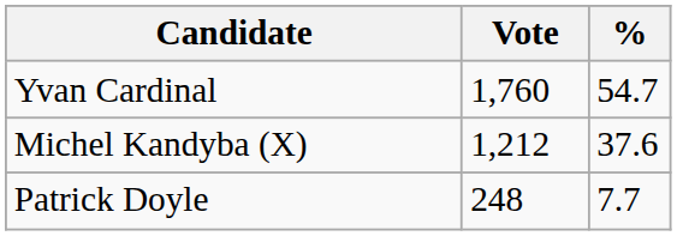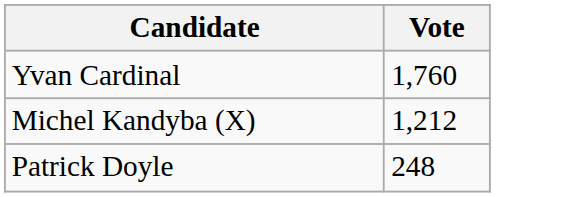 <table class="wikitable">
 <tr>
 <th bgcolor="#DDDDFF" width="200px">Candidate</th>
 <th bgcolor="#DDDDFF" width="50px">Vote</th>
-<th bgcolor="#DDDDFF" width="30px">%</th>
 </tr>
 <tr>
 <td>Yvan Cardinal</td>
 <td>1,760</td>
-<td>54.7</td>
 </tr>
 <tr>
 <td>Michel Kandyba (X)</td>
 <td>1,212</td>
-<td>37.6</td>
 </tr>
 <tr>
 <td>Patrick Doyle</td>
 <td>248</td>
-<td>7.7</td>
 </tr>
 </table>
